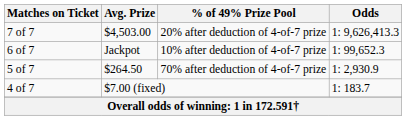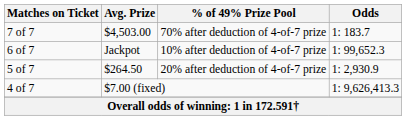 <table class="wikitable">
 <tr>
 <th>Matches on Ticket</th>
 <th>Avg. Prize</th>
 <th>% of 49% Prize Pool</th>
 <th>Odds</th>
 </tr>
 <tr>
 <td>7 of 7</td>
 <td>$4,503.00</td>
-<td>20% after deduction of 4-of-7 prize</td>
-<td>1: 9,626,413.3</td>
+<td>70% after deduction of 4-of-7 prize</td>
+<td>1: 183.7</td>
 </tr>
 <tr>
 <td>6 of 7</td>
 <td>Jackpot</td>
 <td>10% after deduction of 4-of-7 prize</td>
 <td>1: 99,652.3</td>
 </tr>
 <tr>
 <td>5 of 7</td>
 <td>$264.50</td>
-<td>70% after deduction of 4-of-7 prize</td>
+<td>20% after deduction of 4-of-7 prize</td>
 <td>1: 2,930.9</td>
 </tr>
 <tr>
 <td>4 of 7</td>
 <td colspan="2">$7.00 (fixed)</td>
-<td>1: 183.7</td>
+<td>1: 9,626,413.3</td>
 </tr>
 <tr>
 </tr>
 <tr>
 <th colspan="4">Overall odds of winning: 1 in 172.591†</th>
 </tr>
 </table>
